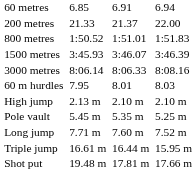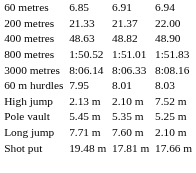 <table>
 <tr>
 <td>60 metres</td>
 <td></td>
 <td>6.85</td>
 <td></td>
 <td>6.91</td>
 <td></td>
 <td>6.94</td>
 </tr>
 <tr>
 <td>200 metres</td>
 <td></td>
 <td>21.33</td>
 <td></td>
 <td>21.37</td>
 <td></td>
 <td>22.00</td>
 </tr>
 <tr>
+<td>400 metres</td>
+<td></td>
+<td>48.63</td>
+<td></td>
+<td>48.82</td>
+<td></td>
+<td>48.90</td>
+</tr>
+<tr>
 <td>800 metres</td>
 <td></td>
 <td>1:50.52</td>
 <td></td>
 <td>1:51.01</td>
 <td></td>
 <td>1:51.83</td>
-</tr>
-<tr>
-<td>1500 metres</td>
-<td></td>
-<td>3:45.93</td>
-<td></td>
-<td>3:46.07</td>
-<td></td>
-<td>3:46.39</td>
 </tr>
 <tr>
 <td>3000 metres</td>
 <td></td>
 <td>8:06.14</td>
 <td></td>
 <td>8:06.33</td>
 <td></td>
 <td>8:08.16</td>
 </tr>
 <tr>
 <td>60 m hurdles</td>
 <td></td>
 <td>7.95</td>
 <td></td>
 <td>8.01</td>
 <td></td>
 <td>8.03</td>
 </tr>
 <tr>
 <td>High jump</td>
 <td></td>
 <td>2.13 m</td>
 <td></td>
 <td>2.10 m</td>
 <td></td>
-<td>2.10 m</td>
+<td>7.52 m</td>
 </tr>
 <tr>
 <td>Pole vault</td>
 <td></td>
 <td>5.45 m</td>
 <td></td>
 <td>5.35 m</td>
 <td></td>
 <td>5.25 m</td>
 </tr>
 <tr>
 <td>Long jump</td>
 <td></td>
 <td>7.71 m</td>
 <td></td>
 <td>7.60 m</td>
 <td></td>
-<td>7.52 m</td>
-</tr>
-<tr>
-<td>Triple jump</td>
-<td></td>
-<td>16.61 m</td>
-<td></td>
-<td>16.44 m</td>
-<td></td>
-<td>15.95 m</td>
+<td>2.10 m</td>
 </tr>
 <tr>
 <td>Shot put</td>
 <td></td>
 <td>19.48 m</td>
 <td></td>
 <td>17.81 m</td>
 <td></td>
 <td>17.66 m</td>
 </tr>
 </table>
